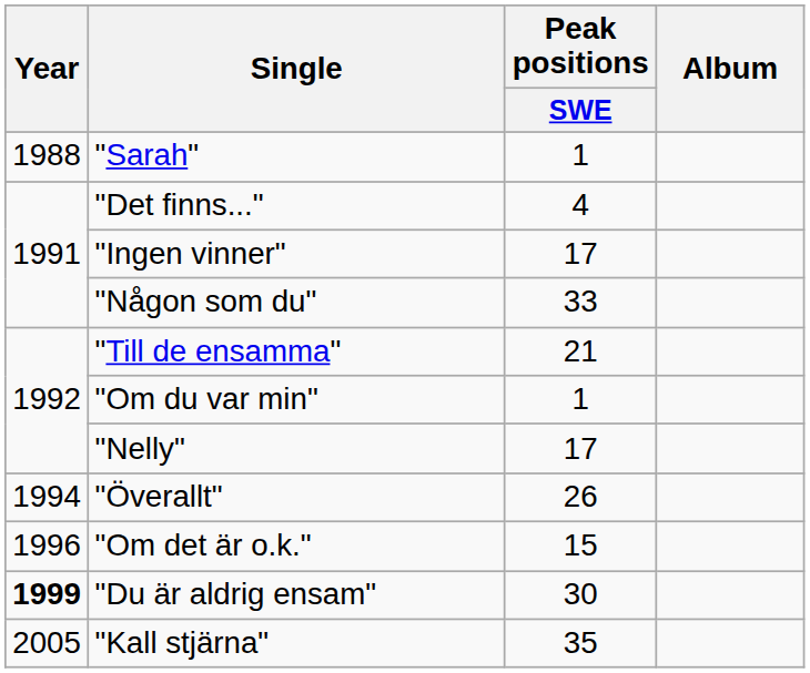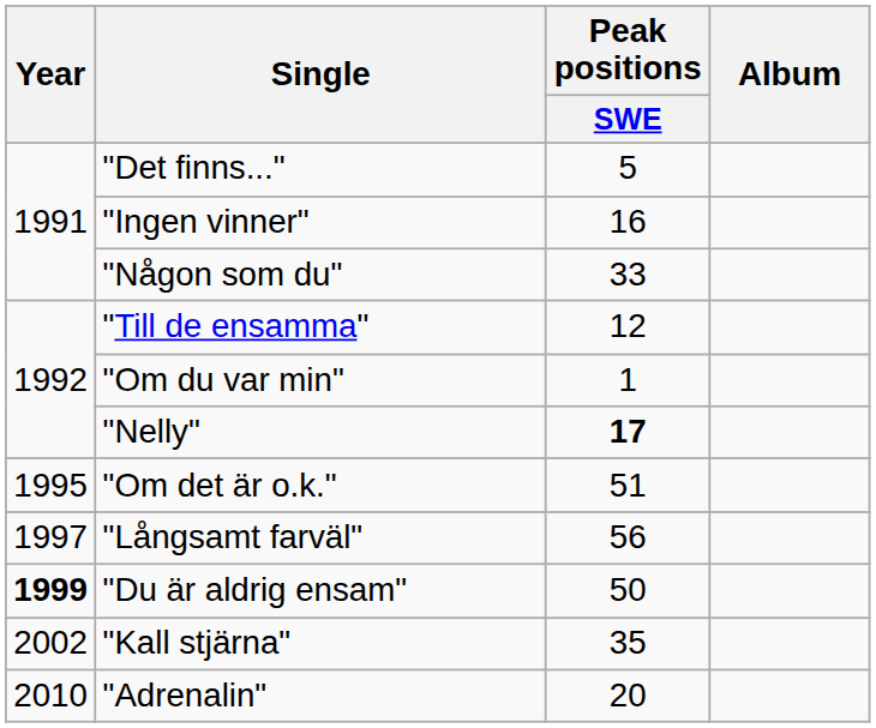 <table class="wikitable">
 <tr>
 <th align="center" rowspan="2" width="10">Year</th>
 <th align="center" rowspan="2" width="210">Single</th>
 <th align="center" colspan="1" width="20">Peak positions</th>
 <th align="center" rowspan="2" width="70">Album</th>
 </tr>
 <tr>
 <th scope="col" style="width:3em;font-size:90%;"><a href='#'>SWE</a><br></th>
 </tr>
 <tr>
-<td style="text-align:center;">1988</td>
-<td>"<a href='#'>Sarah</a>"</td>
-<td style="text-align:center;">1</td>
-<td style="text-align:center;"></td>
-</tr>
-<tr>
 <td style="text-align:center;" rowspan=3>1991</td>
 <td>"Det finns..."</td>
-<td style="text-align:center;">4</td>
+<td style="text-align:center;">5</td>
 <td style="text-align:center;"></td>
 </tr>
 <tr>
 <td>"Ingen vinner"</td>
-<td style="text-align:center;">17</td>
+<td style="text-align:center;">16</td>
 <td style="text-align:center;"></td>
 </tr>
 <tr>
 <td>"Någon som du"</td>
 <td style="text-align:center;">33</td>
 <td style="text-align:center;"></td>
 </tr>
 <tr>
 <td style="text-align:center;" rowspan=3>1992</td>
 <td>"<a href='#'>Till de ensamma</a>"</td>
-<td style="text-align:center;">21</td>
+<td style="text-align:center;">12</td>
 <td style="text-align:center;"></td>
 </tr>
 <tr>
 <td>"Om du var min"</td>
 <td style="text-align:center;">1</td>
 <td style="text-align:center;"></td>
 </tr>
 <tr>
 <td>"Nelly"</td>
-<td style="text-align:center;">17</td>
+<td style="text-align:center;"><strong>17</strong></td>
 <td style="text-align:center;"></td>
 </tr>
 <tr>
-<td style="text-align:center;">1994</td>
-<td>"Överallt"</td>
-<td style="text-align:center;">26</td>
+<td style="text-align:center;">1995</td>
+<td>"Om det är o.k."</td>
+<td style="text-align:center;">51</td>
 <td style="text-align:center;"></td>
 </tr>
 <tr>
-<td style="text-align:center;">1996</td>
-<td>"Om det är o.k."</td>
-<td style="text-align:center;">15</td>
+<td style="text-align:center;">1997</td>
+<td>"Långsamt farväl"</td>
+<td style="text-align:center;">56</td>
 <td style="text-align:center;"></td>
 </tr>
 <tr>
 <td style="text-align:center;"><strong>1999</strong></td>
 <td>"Du är aldrig ensam"</td>
-<td style="text-align:center;">30</td>
+<td style="text-align:center;">50</td>
 <td style="text-align:center;"></td>
 </tr>
 <tr>
-<td style="text-align:center;">2005</td>
+<td style="text-align:center;">2002</td>
 <td>"Kall stjärna"</td>
 <td style="text-align:center;">35</td>
 <td style="text-align:center;"></td>
 </tr>
+<tr>
+<td style="text-align:center;">2010</td>
+<td>"Adrenalin"</td>
+<td style="text-align:center;">20</td>
+<td style="text-align:center;"></td>
+</tr>
 </table>
